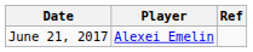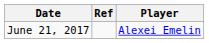 <table class="wikitable">
 <tr style="background:#ddd;">
 <th>Date</th>
+<th>Ref</th>
 <th>Player</th>
-<th>Ref</th>
 </tr>
 <tr>
 <td>June 21, 2017</td>
+<td></td>
 <td><a href='#'>Alexei Emelin</a></td>
-<td></td>
 </tr>
 </table>
